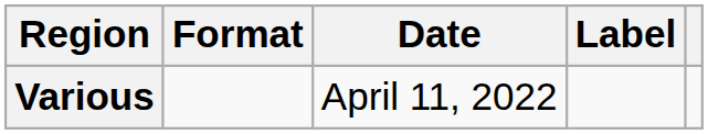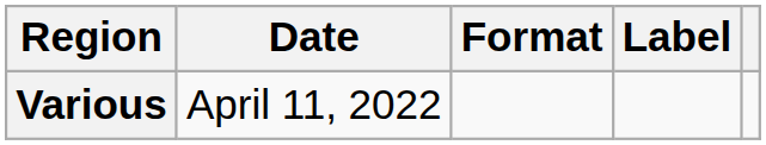 <table class="wikitable plainrowheaders">
 <tr>
 <th scope="col">Region</th>
+<th scope="col">Date</th>
 <th scope="col">Format</th>
-<th scope="col">Date</th>
 <th scope="col">Label</th>
 <th scope="col"></th>
 </tr>
 <tr>
 <th scope="row">Various</th>
+<td>April 11, 2022</td>
 <td></td>
-<td>April 11, 2022</td>
 <td></td>
 <td style="text-align:center"></td>
 </tr>
 </table>
